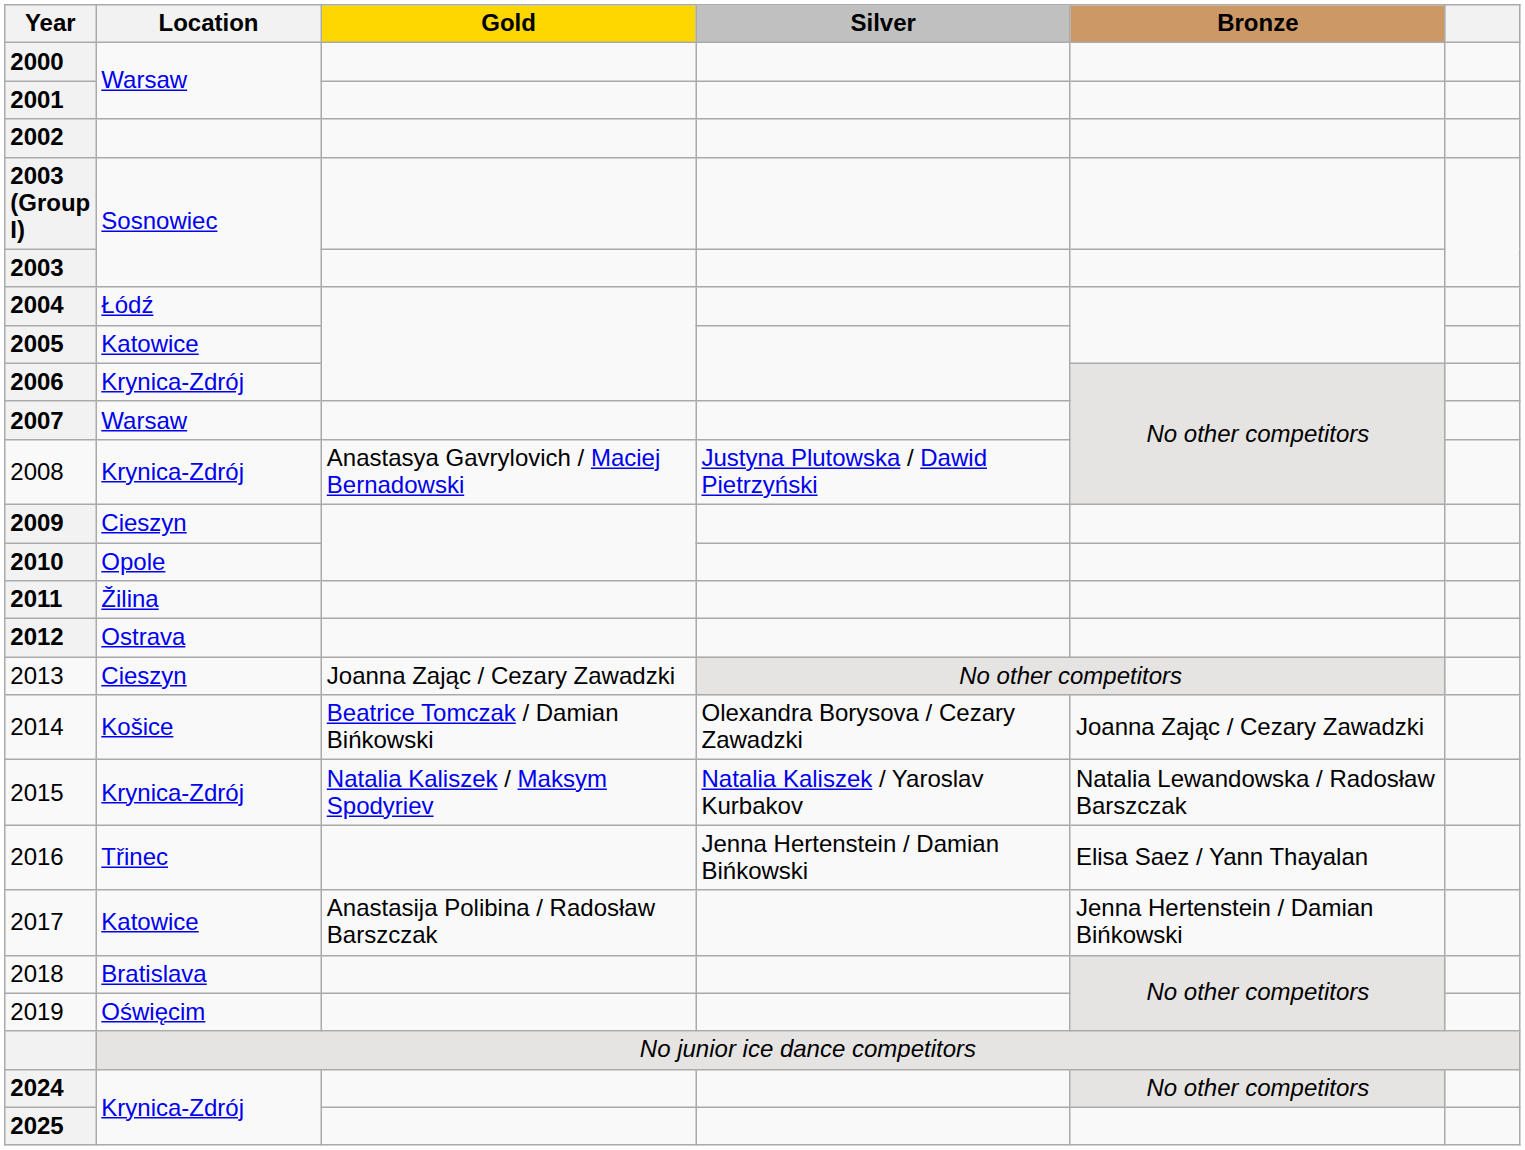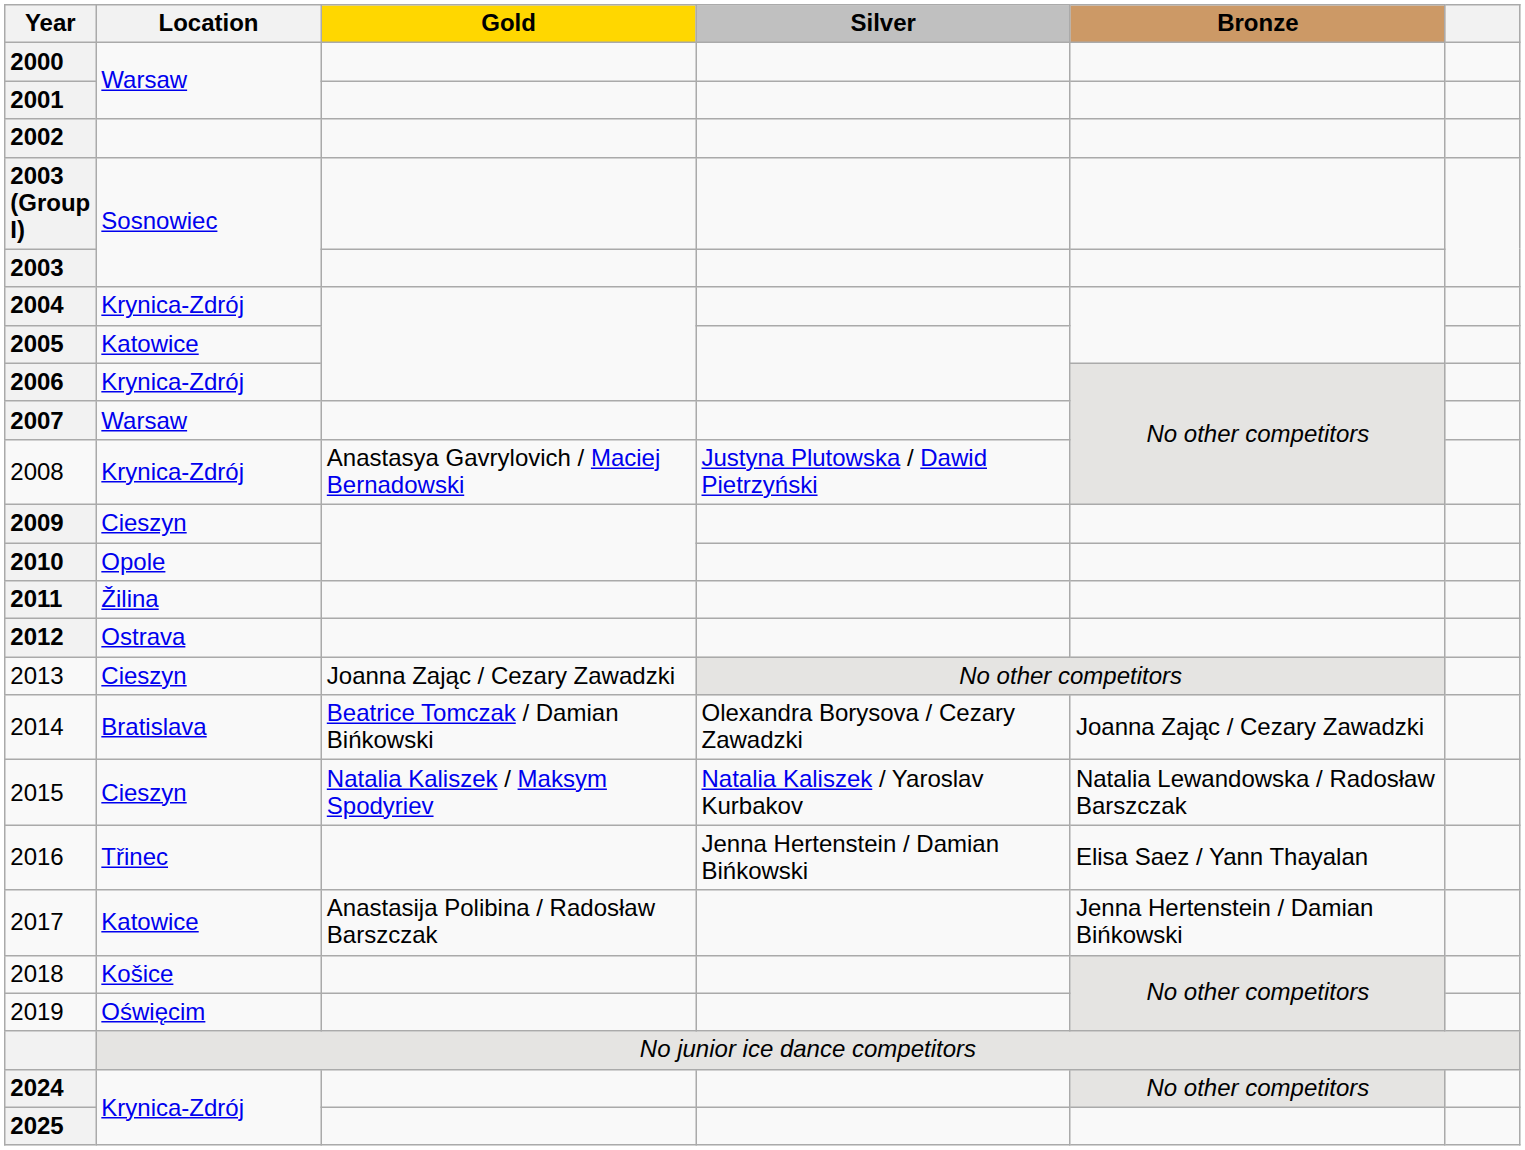 <table class="wikitable unsortable" style="text-align:left; width:80%">
 <tr>
 <th scope="col" style="text-align:center; width:5%">Year</th>
 <th scope="col" style="text-align:center; width:15%">Location</th>
 <td scope="col" style="text-align:center; width:25%; background:gold"><strong>Gold</strong></td>
 <td scope="col" style="text-align:center; width:25%; background:silver"><strong>Silver</strong></td>
 <td scope="col" style="text-align:center; width:25%; background:#c96"><strong>Bronze</strong></td>
 <th scope="col" style="text-align:center; width:5%"></th>
 </tr>
 <tr>
 <th scope="row" style="text-align:left">2000</th>
 <td rowspan="2"><a href='#'>Warsaw</a></td>
 <td></td>
 <td></td>
 <td></td>
 <td></td>
 </tr>
 <tr>
 <th scope="row" style="text-align:left">2001</th>
 <td></td>
 <td></td>
 <td></td>
 <td></td>
 </tr>
 <tr>
 <th scope="row" style="text-align:left">2002</th>
 <td></td>
 <td></td>
 <td></td>
 <td></td>
 <td></td>
 </tr>
 <tr>
 <th scope="row" style="text-align:left">2003<br>(Group I)</th>
 <td rowspan="2"><a href='#'>Sosnowiec</a></td>
 <td></td>
 <td></td>
 <td></td>
 <td rowspan="2"></td>
 </tr>
 <tr>
 <th scope="row" style="text-align:left">2003<br></th>
 <td></td>
 <td></td>
 <td></td>
 </tr>
 <tr>
 <th scope="row" style="text-align:left">2004</th>
-<td><a href='#'>Łódź</a></td>
+<td><a href='#'>Krynica-Zdrój</a></td>
 <td rowspan="3"></td>
 <td></td>
 <td rowspan="2"></td>
 <td></td>
 </tr>
 <tr>
 <th scope="row" style="text-align:left">2005</th>
 <td><a href='#'>Katowice</a></td>
 <td rowspan="2"></td>
 <td></td>
 </tr>
 <tr>
 <th scope="row" style="text-align:left">2006</th>
 <td><a href='#'>Krynica-Zdrój</a></td>
 <td rowspan="3" align="center" bgcolor="e5e4e2"><em>No other competitors</em></td>
 <td></td>
 </tr>
 <tr>
 <th scope="row" style="text-align:left">2007</th>
 <td><a href='#'>Warsaw</a></td>
 <td></td>
 <td></td>
 <td></td>
 </tr>
 <tr>
 <td>2008</td>
 <td><a href='#'>Krynica-Zdrój</a></td>
 <td>Anastasya Gavrylovich / <a href='#'>Maciej Bernadowski</a></td>
 <td><a href='#'>Justyna Plutowska</a> / <a href='#'>Dawid Pietrzyński</a></td>
 <td></td>
 </tr>
 <tr>
 <th scope="row" style="text-align:left">2009</th>
 <td><a href='#'>Cieszyn</a></td>
 <td rowspan="2"></td>
 <td></td>
 <td></td>
 <td></td>
 </tr>
 <tr>
 <th scope="row" style="text-align:left">2010</th>
 <td><a href='#'>Opole</a></td>
 <td></td>
 <td></td>
 <td></td>
 </tr>
 <tr>
 <th scope="row" style="text-align:left">2011</th>
 <td> <a href='#'>Žilina</a></td>
 <td></td>
 <td></td>
 <td></td>
 <td></td>
 </tr>
 <tr>
 <th scope="row" style="text-align:left">2012</th>
 <td> <a href='#'>Ostrava</a></td>
 <td></td>
 <td></td>
 <td></td>
 <td></td>
 </tr>
 <tr>
 <td>2013</td>
 <td><a href='#'>Cieszyn</a></td>
 <td>Joanna Zając / Cezary Zawadzki</td>
 <td colspan=2 align="center" bgcolor="e5e4e2"><em>No other competitors</em></td>
 <td></td>
 </tr>
 <tr>
 <td>2014</td>
-<td> <a href='#'>Košice</a></td>
+<td> <a href='#'>Bratislava</a></td>
 <td><a href='#'>Beatrice Tomczak</a> / Damian Bińkowski</td>
 <td>Olexandra Borysova / Cezary Zawadzki</td>
 <td>Joanna Zając / Cezary Zawadzki</td>
 <td></td>
 </tr>
 <tr>
 <td>2015</td>
-<td><a href='#'>Krynica-Zdrój</a></td>
+<td><a href='#'>Cieszyn</a></td>
 <td><a href='#'>Natalia Kaliszek</a> / <a href='#'>Maksym Spodyriev</a></td>
 <td><a href='#'>Natalia Kaliszek</a> / Yaroslav Kurbakov</td>
 <td>Natalia Lewandowska / Radosław Barszczak</td>
 <td></td>
 </tr>
 <tr>
 <td>2016</td>
 <td> <a href='#'>Třinec</a></td>
 <td></td>
 <td>Jenna Hertenstein / Damian Bińkowski</td>
 <td>Elisa Saez / Yann Thayalan</td>
 <td></td>
 </tr>
 <tr>
 <td>2017</td>
 <td><a href='#'>Katowice</a></td>
 <td>Anastasija Polibina / Radosław Barszczak</td>
 <td></td>
 <td>Jenna Hertenstein / Damian Bińkowski</td>
 <td></td>
 </tr>
 <tr>
 <td>2018</td>
-<td> <a href='#'>Bratislava</a></td>
+<td> <a href='#'>Košice</a></td>
 <td></td>
 <td></td>
 <td rowspan="2" align="center" bgcolor="e5e4e2"><em>No other competitors</em></td>
 <td></td>
 </tr>
 <tr>
 <td>2019</td>
 <td><a href='#'>Oświęcim</a></td>
 <td></td>
 <td></td>
 <td></td>
 </tr>
 <tr>
 <th scope="row" style="text-align:left"></th>
 <td colspan="5" align="center" bgcolor="e5e4e2"><em>No junior ice dance competitors</em></td>
 </tr>
 <tr>
 <th scope="row" style="text-align:left">2024</th>
 <td rowspan="2"><a href='#'>Krynica-Zdrój</a></td>
 <td></td>
 <td></td>
 <td align="center" bgcolor="e5e4e2"><em>No other competitors</em></td>
 <td></td>
 </tr>
 <tr>
 <th scope="row" style="text-align:left">2025</th>
 <td></td>
 <td></td>
 <td></td>
 <td></td>
 </tr>
 </table>
